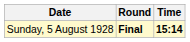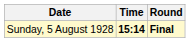 <table class="wikitable">
 <tr>
 <th>Date</th>
+<th>Time</th>
 <th>Round</th>
-<th>Time</th>
 </tr>
 <tr style=background:lemonchiffon>
 <td>Sunday, 5 August 1928</td>
+<td><strong>15:14</strong></td>
 <td><strong>Final</strong></td>
-<td><strong>15:14</strong></td>
 </tr>
 </table>
